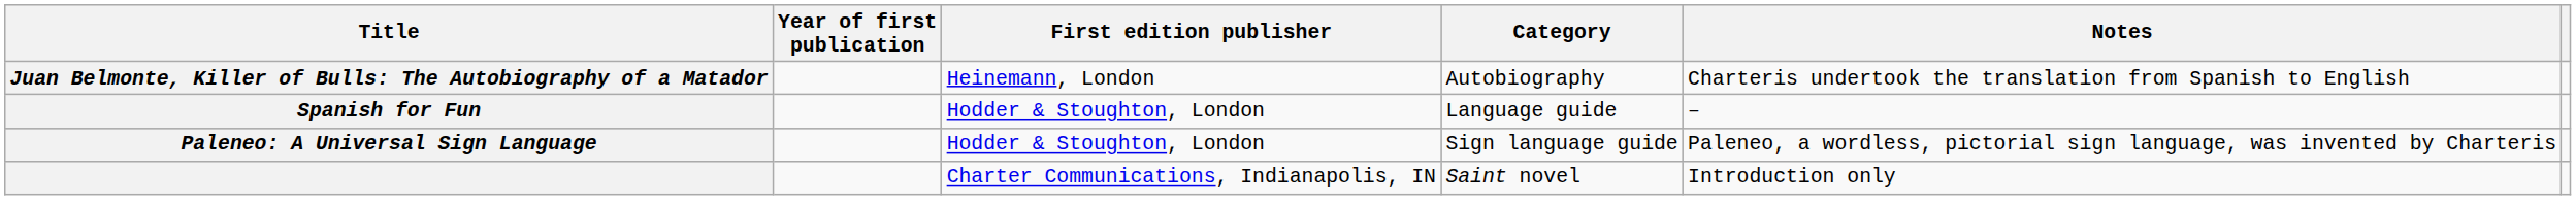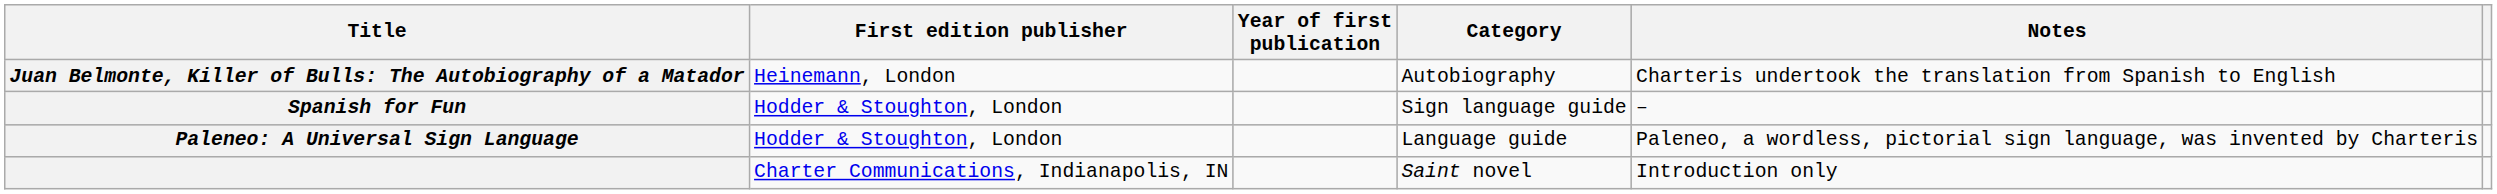 <table class="wikitable plainrowheaders sortable" style="margin-right: 0;">
 <tr>
 <th scope="col">Title</th>
+<th scope="col">First edition publisher</th>
 <th scope="col">Year of first<br>publication</th>
-<th scope="col">First edition publisher</th>
 <th scope="col">Category</th>
 <th scope="col">Notes</th>
 <th scope="col" class="unsortable"></th>
 </tr>
 <tr>
 <th scope="row"><em>Juan Belmonte, Killer of Bulls: The Autobiography of a Matador</em></th>
+<td><a href='#'>Heinemann</a>, London</td>
 <td></td>
-<td><a href='#'>Heinemann</a>, London</td>
 <td>Autobiography</td>
 <td>Charteris undertook the translation from Spanish to English</td>
 <td style="text-align: center;"></td>
 </tr>
 <tr>
 <th scope="row"><em>Spanish for Fun</em></th>
+<td><a href='#'>Hodder & Stoughton</a>, London</td>
 <td></td>
-<td><a href='#'>Hodder & Stoughton</a>, London</td>
-<td>Language guide</td>
+<td>Sign language guide</td>
 <td>–</td>
 <td style="text-align: center;"></td>
 </tr>
 <tr>
 <th scope="row"><em>Paleneo: A Universal Sign Language</em></th>
+<td><a href='#'>Hodder & Stoughton</a>, London</td>
 <td></td>
-<td><a href='#'>Hodder & Stoughton</a>, London</td>
-<td>Sign language guide</td>
+<td>Language guide</td>
 <td>Paleneo, a wordless, pictorial sign language, was invented by Charteris</td>
 <td style="text-align: center;"></td>
 </tr>
 <tr>
 <th scope="row"></th>
+<td><a href='#'>Charter Communications</a>, Indianapolis, IN</td>
 <td></td>
-<td><a href='#'>Charter Communications</a>, Indianapolis, IN</td>
 <td><em>Saint</em> novel</td>
 <td>Introduction only</td>
 <td style="text-align: center;"></td>
 </tr>
 </table>
